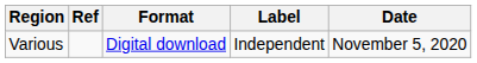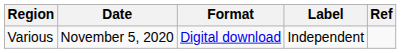 <table class="wikitable sortable">
 <tr>
 <th scope="col">Region</th>
-<th scope="col">Ref</th>
+<th scope="col">Date</th>
 <th scope="col">Format</th>
 <th scope="col">Label</th>
-<th scope="col">Date</th>
+<th scope="col">Ref</th>
 </tr>
 <tr>
 <td>Various</td>
-<td></td>
+<td>November 5, 2020</td>
 <td><a href='#'>Digital download</a></td>
 <td>Independent</td>
-<td>November 5, 2020</td>
+<td></td>
 </tr>
 </table>
